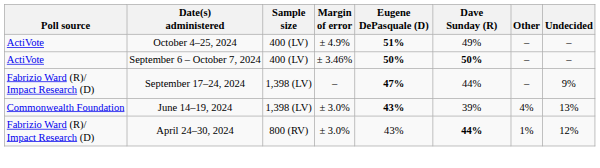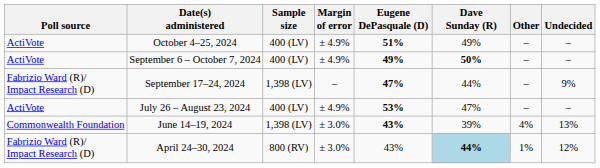 <table class="wikitable" style="font-size:90%;text-align:center;">
 <tr valign=bottom>
 <th>Poll source</th>
 <th>Date(s)<br>administered</th>
 <th>Sample<br>size</th>
 <th>Margin<br>of error</th>
 <th style="width:100px;">Eugene<br>DePasquale (D)</th>
 <th style="width:100px;">Dave<br>Sunday (R)</th>
 <th>Other</th>
 <th>Undecided</th>
 </tr>
 <tr>
 <td style="text-align:left;"><a href='#'>ActiVote</a></td>
 <td data-sort-value="2024-05-07">October 4–25, 2024</td>
 <td>400 (LV)</td>
 <td>± 4.9%</td>
 <td><strong>51%</strong></td>
 <td>49%</td>
 <td>–</td>
 <td>–</td>
 </tr>
 <tr>
 <td style="text-align:left;"><a href='#'>ActiVote</a></td>
 <td data-sort-value="2024-05-07">September 6 – October 7, 2024</td>
 <td>400 (LV)</td>
-<td>± 3.46%</td>
-<td><strong>50%</strong></td>
+<td>± 4.9%</td>
+<td><strong>49%</strong></td>
 <td><strong>50%</strong></td>
 <td>–</td>
 <td>–</td>
 </tr>
 <tr>
 <td style="text-align:left;"><a href='#'>Fabrizio Ward</a> (R)/<a href='#'><br>Impact Research</a> (D)</td>
 <td data-sort-value="2024-05-07">September 17–24, 2024</td>
 <td>1,398 (LV)</td>
 <td>–</td>
 <td><strong>47%</strong></td>
 <td>44%</td>
 <td>–</td>
 <td>9%</td>
+</tr>
+<tr>
+<td style="text-align:left;"><a href='#'>ActiVote</a></td>
+<td data-sort-value="2024-07-30">July 26 – August 23, 2024</td>
+<td>400 (LV)</td>
+<td>± 4.9%</td>
+<td><strong>53%</strong></td>
+<td>47%</td>
+<td>–</td>
+<td>–</td>
 </tr>
 <tr>
 <td style="text-align:left;"><a href='#'>Commonwealth Foundation</a></td>
 <td data-sort-value="2024-05-07">June 14–19, 2024</td>
 <td>1,398 (LV)</td>
 <td>± 3.0%</td>
 <td><strong>43%</strong></td>
 <td>39%</td>
 <td>4%</td>
 <td>13%</td>
 </tr>
 <tr>
 <td style="text-align:left;"><a href='#'>Fabrizio Ward</a> (R)/<a href='#'><br>Impact Research</a> (D)</td>
 <td data-sort-value="2024-05-07">April 24–30, 2024</td>
 <td>800 (RV)</td>
 <td>± 3.0%</td>
 <td>43%</td>
-<td><strong>44%</strong></td>
+<td style="background: lightblue;"><strong>44%</strong></td>
 <td>1%</td>
 <td>12%</td>
 </tr>
 </table>
